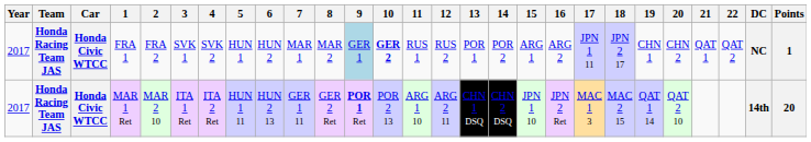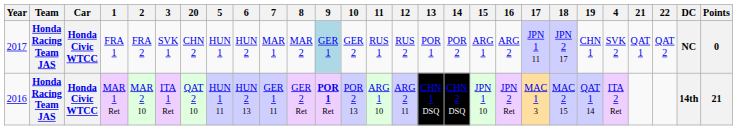 <table class="wikitable" style="text-align:center; font-size:85%">
 <tr>
 <th>Year</th>
 <th>Team</th>
 <th>Car</th>
 <th>1</th>
 <th>2</th>
 <th>3</th>
-<th>4</th>
+<th>20</th>
 <th>5</th>
 <th>6</th>
 <th>7</th>
 <th>8</th>
 <th>9</th>
 <th>10</th>
 <th>11</th>
 <th>12</th>
 <th>13</th>
 <th>14</th>
 <th>15</th>
 <th>16</th>
 <th>17</th>
 <th>18</th>
 <th>19</th>
-<th>20</th>
+<th>4</th>
 <th>21</th>
 <th>22</th>
 <th>DC</th>
 <th>Points</th>
 </tr>
 <tr>
 <td><a href='#'>2017</a></td>
 <th><a href='#'>Honda Racing Team JAS</a></th>
 <th><a href='#'>Honda Civic WTCC</a></th>
 <td><a href='#'>FRA<br>1</a></td>
 <td><a href='#'>FRA<br>2</a></td>
 <td><a href='#'>SVK<br>1</a></td>
-<td><a href='#'>SVK<br>2</a></td>
+<td><a href='#'>CHN<br>2</a></td>
 <td><a href='#'>HUN<br>1</a></td>
 <td><a href='#'>HUN<br>2</a></td>
 <td><a href='#'>MAR<br>1</a></td>
 <td><a href='#'>MAR<br>2</a></td>
 <td style="background: lightblue;"><a href='#'>GER<br>1</a></td>
-<td><strong><a href='#'>GER<br>2</a></strong></td>
+<td><a href='#'>GER<br>2</a></td>
 <td><a href='#'>RUS<br>1</a></td>
 <td><a href='#'>RUS<br>2</a></td>
 <td><a href='#'>POR<br>1</a></td>
 <td><a href='#'>POR<br>2</a></td>
 <td><a href='#'>ARG<br>1</a></td>
 <td><a href='#'>ARG<br>2</a></td>
 <td style="background:#CFCFFF;"><a href='#'>JPN<br>1</a><br><small>11</small></td>
 <td style="background:#CFCFFF;"><a href='#'>JPN<br>2</a><br><small>17</small></td>
 <td><a href='#'>CHN<br>1</a></td>
-<td><a href='#'>CHN<br>2</a></td>
+<td><a href='#'>SVK<br>2</a></td>
 <td><a href='#'>QAT<br>1</a></td>
 <td><a href='#'>QAT<br>2</a></td>
 <th>NC</th>
-<th>1</th>
+<th>0</th>
 </tr>
 <tr>
-<td><a href='#'>2017</a></td>
+<td><a href='#'>2016</a></td>
 <th><a href='#'>Honda Racing Team JAS</a></th>
 <th><a href='#'>Honda Civic WTCC</a></th>
 <td style="background:#EFCFFF;"><a href='#'>MAR<br>1</a><br><small>Ret</small></td>
 <td style="background:#DFFFDF;"><a href='#'>MAR<br>2</a><br><small>10</small></td>
 <td style="background:#EFCFFF;"><a href='#'>ITA<br>1</a><br><small>Ret</small></td>
-<td style="background:#EFCFFF;"><a href='#'>ITA<br>2</a><br><small>Ret</small></td>
+<td style="background:#DFFFDF;"><a href='#'>QAT<br>2</a><br><small>10</small></td>
 <td style="background:#CFCFFF;"><a href='#'>HUN<br>1</a><br><small>11</small></td>
 <td style="background:#CFCFFF;"><a href='#'>HUN<br>2</a><br><small>13</small></td>
 <td style="background:#CFCFFF;"><a href='#'>GER<br>1</a><br><small>11</small></td>
 <td style="background:#EFCFFF;"><a href='#'>GER<br>2</a><br><small>Ret</small></td>
 <td style="background:#EFCFFF;"><strong><a href='#'>POR<br>1</a></strong><br><small>Ret</small></td>
 <td style="background:#CFCFFF;"><a href='#'>POR<br>2</a><br><small>13</small></td>
 <td style="background:#DFFFDF;"><a href='#'>ARG<br>1</a><br><small>10</small></td>
 <td style="background:#CFCFFF;"><a href='#'>ARG<br>2</a><br><small>11</small></td>
 <td style="background:#000000; color:white"><a href='#'><span>CHN<br>1</span></a><br><small>DSQ</small></td>
 <td style="background:#000000; color:white"><a href='#'><span>CHN<br>2</span></a><br><small>DSQ</small></td>
 <td style="background:#DFFFDF;"><a href='#'>JPN<br>1</a><br><small>10</small></td>
 <td style="background:#EFCFFF;"><a href='#'>JPN<br>2</a><br><small>Ret</small></td>
 <td style="background:#FFDF9F;"><a href='#'>MAC<br>1</a><br><small>3</small></td>
 <td style="background:#CFCFFF;"><a href='#'>MAC<br>2</a><br><small>15</small></td>
 <td style="background:#CFCFFF;"><a href='#'>QAT<br>1</a><br><small>14</small></td>
-<td style="background:#DFFFDF;"><a href='#'>QAT<br>2</a><br><small>10</small></td>
+<td style="background:#EFCFFF;"><a href='#'>ITA<br>2</a><br><small>Ret</small></td>
 <td></td>
 <td></td>
 <th>14th</th>
-<th>20</th>
+<th>21</th>
 </tr>
 </table>
